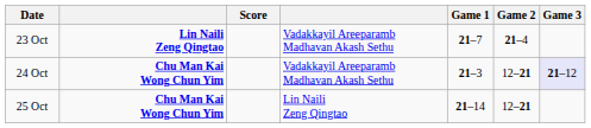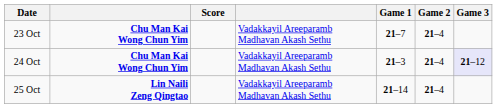 <table class="wikitable" style="text-align:center; font-size:90% ">
 <tr>
 <th width="60">Date</th>
 <th align="right" width="200"></th>
 <th width="60">Score</th>
 <th align="left" width="200"></th>
 <th width="50">Game 1</th>
 <th width="50">Game 2</th>
 <th width="50">Game 3</th>
 </tr>
 <tr>
 <td>23 Oct</td>
-<td align="right"><strong><a href='#'>Lin Naili</a> <br><a href='#'>Zeng Qingtao</a> </strong></td>
+<td align="right"><strong><a href='#'>Chu Man Kai</a> <br><a href='#'>Wong Chun Yim</a> </strong></td>
 <td align="center"></td>
 <td align="left"> <a href='#'>Vadakkayil Areeparamb</a><br> <a href='#'>Madhavan Akash Sethu</a></td>
 <td><strong>21</strong>–7</td>
 <td><strong>21</strong>–4</td>
 <td></td>
 </tr>
 <tr>
 <td>24 Oct</td>
 <td align="right"><strong><a href='#'>Chu Man Kai</a> <br><a href='#'>Wong Chun Yim</a> </strong></td>
 <td align="center"></td>
 <td align="left"> <a href='#'>Vadakkayil Areeparamb</a><br> <a href='#'>Madhavan Akash Sethu</a></td>
 <td><strong>21</strong>–3</td>
-<td>12–<strong>21</strong></td>
+<td><strong>21</strong>–4</td>
 <td style="background: lavender;"><strong>21</strong>–12</td>
 </tr>
 <tr>
 <td>25 Oct</td>
-<td align="right"><strong><a href='#'>Chu Man Kai</a> <br><a href='#'>Wong Chun Yim</a> </strong></td>
+<td align="right"><strong><a href='#'>Lin Naili</a> <br><a href='#'>Zeng Qingtao</a> </strong></td>
 <td align="center"></td>
-<td align="left"> <a href='#'>Lin Naili</a><br> <a href='#'>Zeng Qingtao</a></td>
+<td align="left"> <a href='#'>Vadakkayil Areeparamb</a><br> <a href='#'>Madhavan Akash Sethu</a></td>
 <td><strong>21</strong>–14</td>
-<td>12–<strong>21</strong></td>
+<td><strong>21</strong>–4</td>
 <td></td>
 </tr>
 </table>
